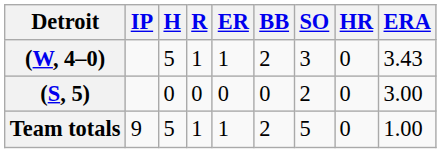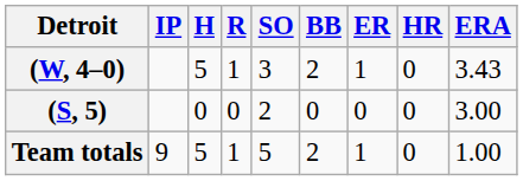 <table class="wikitable sortable plainrowheaders" border="2">
 <tr>
 <th scope="col">Detroit</th>
 <th scope="col"><a href='#'>IP</a></th>
 <th scope="col"><a href='#'>H</a></th>
 <th scope="col"><a href='#'>R</a></th>
+<th scope="col"><a href='#'>SO</a></th>
+<th scope="col"><a href='#'>BB</a></th>
 <th scope="col"><a href='#'>ER</a></th>
-<th scope="col"><a href='#'>BB</a></th>
-<th scope="col"><a href='#'>SO</a></th>
 <th scope="col"><a href='#'>HR</a></th>
 <th scope="col"><a href='#'>ERA</a></th>
 </tr>
 <tr>
 <th scope="row"> (<a href='#'>W</a>, 4–0)</th>
 <td></td>
 <td>5</td>
 <td>1</td>
+<td>3</td>
+<td>2</td>
 <td>1</td>
-<td>2</td>
-<td>3</td>
 <td>0</td>
 <td>3.43</td>
 </tr>
 <tr>
 <th scope="row"> (<a href='#'>S</a>, 5)</th>
 <td></td>
 <td>0</td>
 <td>0</td>
+<td>2</td>
 <td>0</td>
 <td>0</td>
-<td>2</td>
 <td>0</td>
 <td>3.00</td>
 </tr>
 <tr class="sortbottom">
 <th scope="row"><strong>Team totals</strong></th>
 <td>9</td>
 <td>5</td>
 <td>1</td>
+<td>5</td>
+<td>2</td>
 <td>1</td>
-<td>2</td>
-<td>5</td>
 <td>0</td>
 <td>1.00</td>
 </tr>
 </table>
